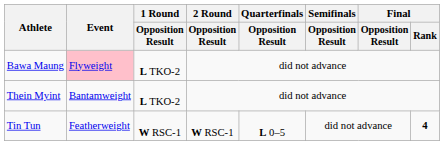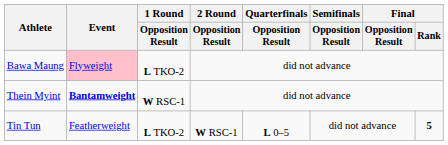 <table class="wikitable" style="font-size:90%">
 <tr>
 <th rowspan="2">Athlete</th>
 <th rowspan="2">Event</th>
 <th>1 Round</th>
 <th>2 Round</th>
 <th>Quarterfinals</th>
 <th>Semifinals</th>
 <th colspan=2>Final</th>
 </tr>
 <tr style="font-size:95%">
 <th>Opposition<br>Result</th>
 <th>Opposition<br>Result</th>
 <th>Opposition<br>Result</th>
 <th>Opposition<br>Result</th>
 <th>Opposition<br>Result</th>
 <th>Rank</th>
 </tr>
 <tr align=center>
 <td align=left><a href='#'>Bawa Maung</a></td>
 <td align=left style="background: pink;"><a href='#'>Flyweight</a></td>
 <td><br><strong>L</strong> TKO-2</td>
 <td colspan=6>did not advance</td>
 </tr>
 <tr align=center>
 <td align=left><a href='#'>Thein Myint</a></td>
-<td align=left><a href='#'>Bantamweight</a></td>
-<td><br><strong>L</strong> TKO-2</td>
+<td align=left><strong><a href='#'>Bantamweight</a></strong></td>
+<td><br><strong>W</strong> RSC-1</td>
 <td colspan=6>did not advance</td>
 </tr>
 <tr align=center>
 <td align=left><a href='#'>Tin Tun</a></td>
 <td align=left><a href='#'>Featherweight</a></td>
-<td><br><strong>W</strong> RSC-1</td>
+<td><br><strong>L</strong> TKO-2</td>
 <td><br><strong>W</strong> RSC-1</td>
 <td><br><strong>L</strong> 0–5</td>
 <td colspan=2>did not advance</td>
-<td><strong>4</strong></td>
+<td><strong>5</strong></td>
 </tr>
 </table>
